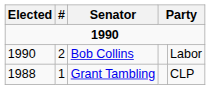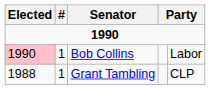 <table class="wikitable" style="float:right">
 <tr>
 <th>Elected</th>
 <th>#</th>
 <th>Senator</th>
 <th colspan="2">Party</th>
 </tr>
 <tr>
 <td style="text-align:center;" colspan="5"><strong>1990</strong></td>
 </tr>
 <tr>
-<td>1990</td>
-<td>2</td>
+<td style="background: pink;">1990</td>
+<td>1</td>
 <td><a href='#'>Bob Collins</a></td>
 <td> </td>
 <td>Labor</td>
 </tr>
 <tr>
 <td>1988</td>
 <td>1</td>
 <td><a href='#'>Grant Tambling</a></td>
 <td> </td>
 <td>CLP</td>
 </tr>
 </table>
